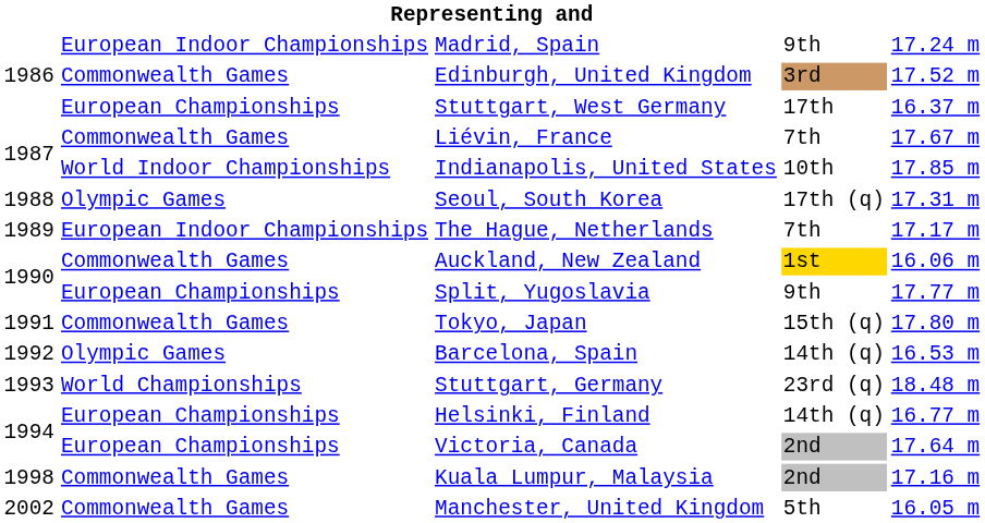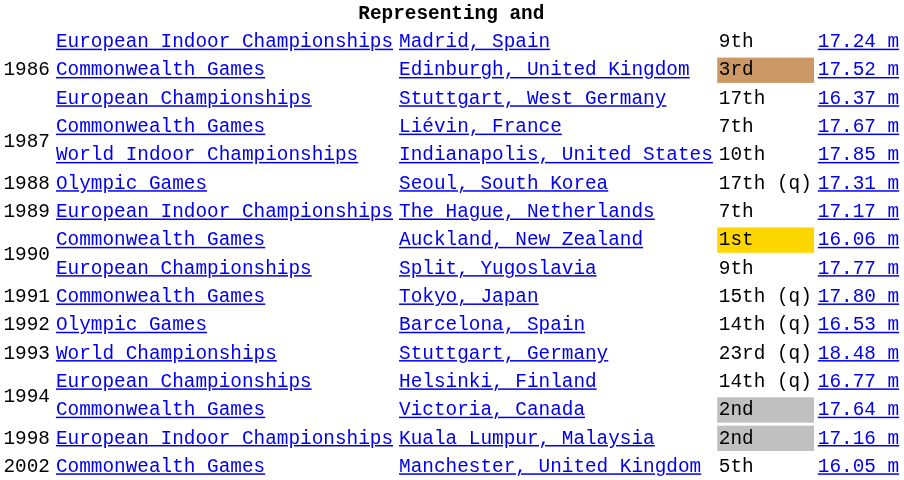 <table>
 <tr>
 <th colspan="5">Representing  and </th>
 </tr>
 <tr>
 <td rowspan=3>1986</td>
 <td><a href='#'>European Indoor Championships</a></td>
 <td><a href='#'>Madrid, Spain</a></td>
 <td>9th</td>
 <td><a href='#'>17.24 m</a></td>
 </tr>
 <tr>
 <td><a href='#'>Commonwealth Games</a></td>
 <td><a href='#'>Edinburgh, United Kingdom</a></td>
 <td bgcolor=cc9966>3rd</td>
 <td><a href='#'>17.52 m</a></td>
 </tr>
 <tr>
 <td><a href='#'>European Championships</a></td>
 <td><a href='#'>Stuttgart, West Germany</a></td>
 <td>17th</td>
 <td><a href='#'>16.37 m</a></td>
 </tr>
 <tr>
 <td rowspan=2>1987</td>
 <td><a href='#'>Commonwealth Games</a></td>
 <td><a href='#'>Liévin, France</a></td>
 <td>7th</td>
 <td><a href='#'>17.67 m</a></td>
 </tr>
 <tr>
 <td><a href='#'>World Indoor Championships</a></td>
 <td><a href='#'>Indianapolis, United States</a></td>
 <td>10th</td>
 <td><a href='#'>17.85 m</a></td>
 </tr>
 <tr>
 <td>1988</td>
 <td><a href='#'>Olympic Games</a></td>
 <td><a href='#'>Seoul, South Korea</a></td>
 <td>17th (q)</td>
 <td><a href='#'>17.31 m</a></td>
 </tr>
 <tr>
 <td>1989</td>
 <td><a href='#'>European Indoor Championships</a></td>
 <td><a href='#'>The Hague, Netherlands</a></td>
 <td>7th</td>
 <td><a href='#'>17.17 m</a></td>
 </tr>
 <tr>
 <td rowspan=2>1990</td>
 <td><a href='#'>Commonwealth Games</a></td>
 <td><a href='#'>Auckland, New Zealand</a></td>
 <td bgcolor="gold">1st</td>
 <td><a href='#'>16.06 m</a></td>
 </tr>
 <tr>
 <td><a href='#'>European Championships</a></td>
 <td><a href='#'>Split, Yugoslavia</a></td>
 <td>9th</td>
 <td><a href='#'>17.77 m</a></td>
 </tr>
 <tr>
 <td>1991</td>
 <td><a href='#'>Commonwealth Games</a></td>
 <td><a href='#'>Tokyo, Japan</a></td>
 <td>15th (q)</td>
 <td><a href='#'>17.80 m</a></td>
 </tr>
 <tr>
 <td>1992</td>
 <td><a href='#'>Olympic Games</a></td>
 <td><a href='#'>Barcelona, Spain</a></td>
 <td>14th (q)</td>
 <td><a href='#'>16.53 m</a></td>
 </tr>
 <tr>
 <td>1993</td>
 <td><a href='#'>World Championships</a></td>
 <td><a href='#'>Stuttgart, Germany</a></td>
 <td>23rd (q)</td>
 <td><a href='#'>18.48 m</a></td>
 </tr>
 <tr>
 <td rowspan=2>1994</td>
 <td><a href='#'>European Championships</a></td>
 <td><a href='#'>Helsinki, Finland</a></td>
 <td>14th (q)</td>
 <td><a href='#'>16.77 m</a></td>
 </tr>
 <tr>
-<td><a href='#'>European Championships</a></td>
+<td><a href='#'>Commonwealth Games</a></td>
 <td><a href='#'>Victoria, Canada</a></td>
 <td bgcolor="silver">2nd</td>
 <td><a href='#'>17.64 m</a></td>
 </tr>
 <tr>
 <td>1998</td>
-<td><a href='#'>Commonwealth Games</a></td>
+<td><a href='#'>European Indoor Championships</a></td>
 <td><a href='#'>Kuala Lumpur, Malaysia</a></td>
 <td bgcolor="silver">2nd</td>
 <td><a href='#'>17.16 m</a></td>
 </tr>
 <tr>
 <td>2002</td>
 <td><a href='#'>Commonwealth Games</a></td>
 <td><a href='#'>Manchester, United Kingdom</a></td>
 <td>5th</td>
 <td><a href='#'>16.05 m</a></td>
 </tr>
 </table>
